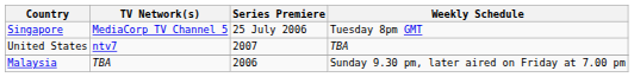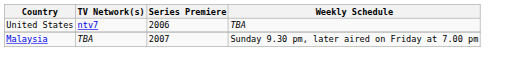 <table class="wikitable">
 <tr>
 <th>Country</th>
 <th>TV Network(s)</th>
 <th>Series Premiere</th>
 <th>Weekly Schedule</th>
 </tr>
 <tr>
-<td> <a href='#'>Singapore</a></td>
-<td><a href='#'>MediaCorp TV Channel 5</a></td>
-<td>25 July 2006</td>
-<td>Tuesday 8pm <a href='#'>GMT</a></td>
-</tr>
-<tr>
 <td> United States</td>
 <td><a href='#'>ntv7</a></td>
-<td>2007</td>
+<td>2006</td>
 <td><em>TBA</em></td>
 </tr>
 <tr>
 </tr>
 <tr>
 <td> <a href='#'>Malaysia</a></td>
 <td><em>TBA</em></td>
-<td>2006</td>
+<td>2007</td>
 <td>Sunday 9.30 pm, later aired on Friday at 7.00 pm</td>
 </tr>
 </table>
